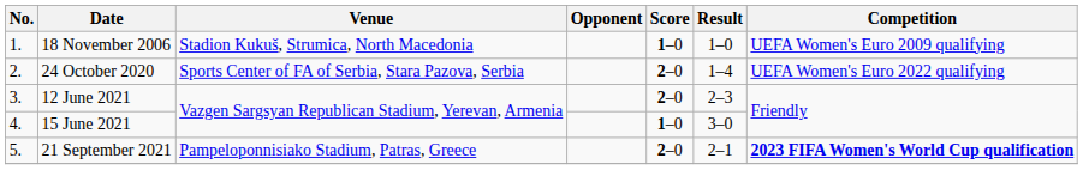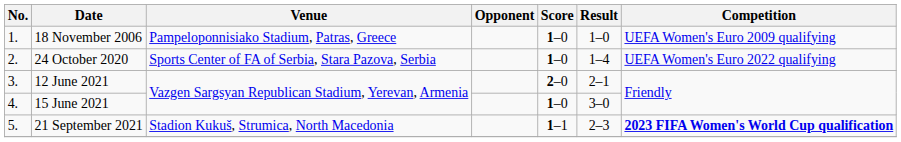 <table class="wikitable">
 <tr>
 <th>No.</th>
 <th>Date</th>
 <th>Venue</th>
 <th>Opponent</th>
 <th>Score</th>
 <th>Result</th>
 <th>Competition</th>
 </tr>
 <tr>
 <td>1.</td>
 <td>18 November 2006</td>
-<td><a href='#'>Stadion Kukuš</a>, <a href='#'>Strumica</a>, <a href='#'>North Macedonia</a></td>
+<td><a href='#'>Pampeloponnisiako Stadium</a>, <a href='#'>Patras</a>, <a href='#'>Greece</a></td>
 <td></td>
 <td align=center><strong>1</strong>–0</td>
 <td align=center>1–0</td>
 <td><a href='#'>UEFA Women's Euro 2009 qualifying</a></td>
 </tr>
 <tr>
 <td>2.</td>
 <td>24 October 2020</td>
 <td><a href='#'>Sports Center of FA of Serbia</a>, <a href='#'>Stara Pazova</a>, <a href='#'>Serbia</a></td>
 <td></td>
-<td align=center><strong>2</strong>–0</td>
+<td align=center><strong>1</strong>–0</td>
 <td align=center>1–4</td>
 <td><a href='#'>UEFA Women's Euro 2022 qualifying</a></td>
 </tr>
 <tr>
 <td>3.</td>
 <td>12 June 2021</td>
 <td rowspan=2><a href='#'>Vazgen Sargsyan Republican Stadium</a>, <a href='#'>Yerevan</a>, <a href='#'>Armenia</a></td>
 <td></td>
 <td align=center><strong>2</strong>–0</td>
-<td align=center>2–3</td>
+<td align=center>2–1</td>
 <td rowspan=2><a href='#'>Friendly</a></td>
 </tr>
 <tr>
 <td>4.</td>
 <td>15 June 2021</td>
 <td></td>
 <td align=center><strong>1</strong>–0</td>
 <td align=center>3–0</td>
 </tr>
 <tr>
 <td>5.</td>
 <td>21 September 2021</td>
-<td><a href='#'>Pampeloponnisiako Stadium</a>, <a href='#'>Patras</a>, <a href='#'>Greece</a></td>
+<td><a href='#'>Stadion Kukuš</a>, <a href='#'>Strumica</a>, <a href='#'>North Macedonia</a></td>
 <td></td>
-<td align=center><strong>2</strong>–0</td>
-<td align=center>2–1</td>
+<td align=center><strong>1</strong>–1</td>
+<td align=center>2–3</td>
 <td><strong><a href='#'>2023 FIFA Women's World Cup qualification</a></strong></td>
 </tr>
 <tr>
 </tr>
 </table>
